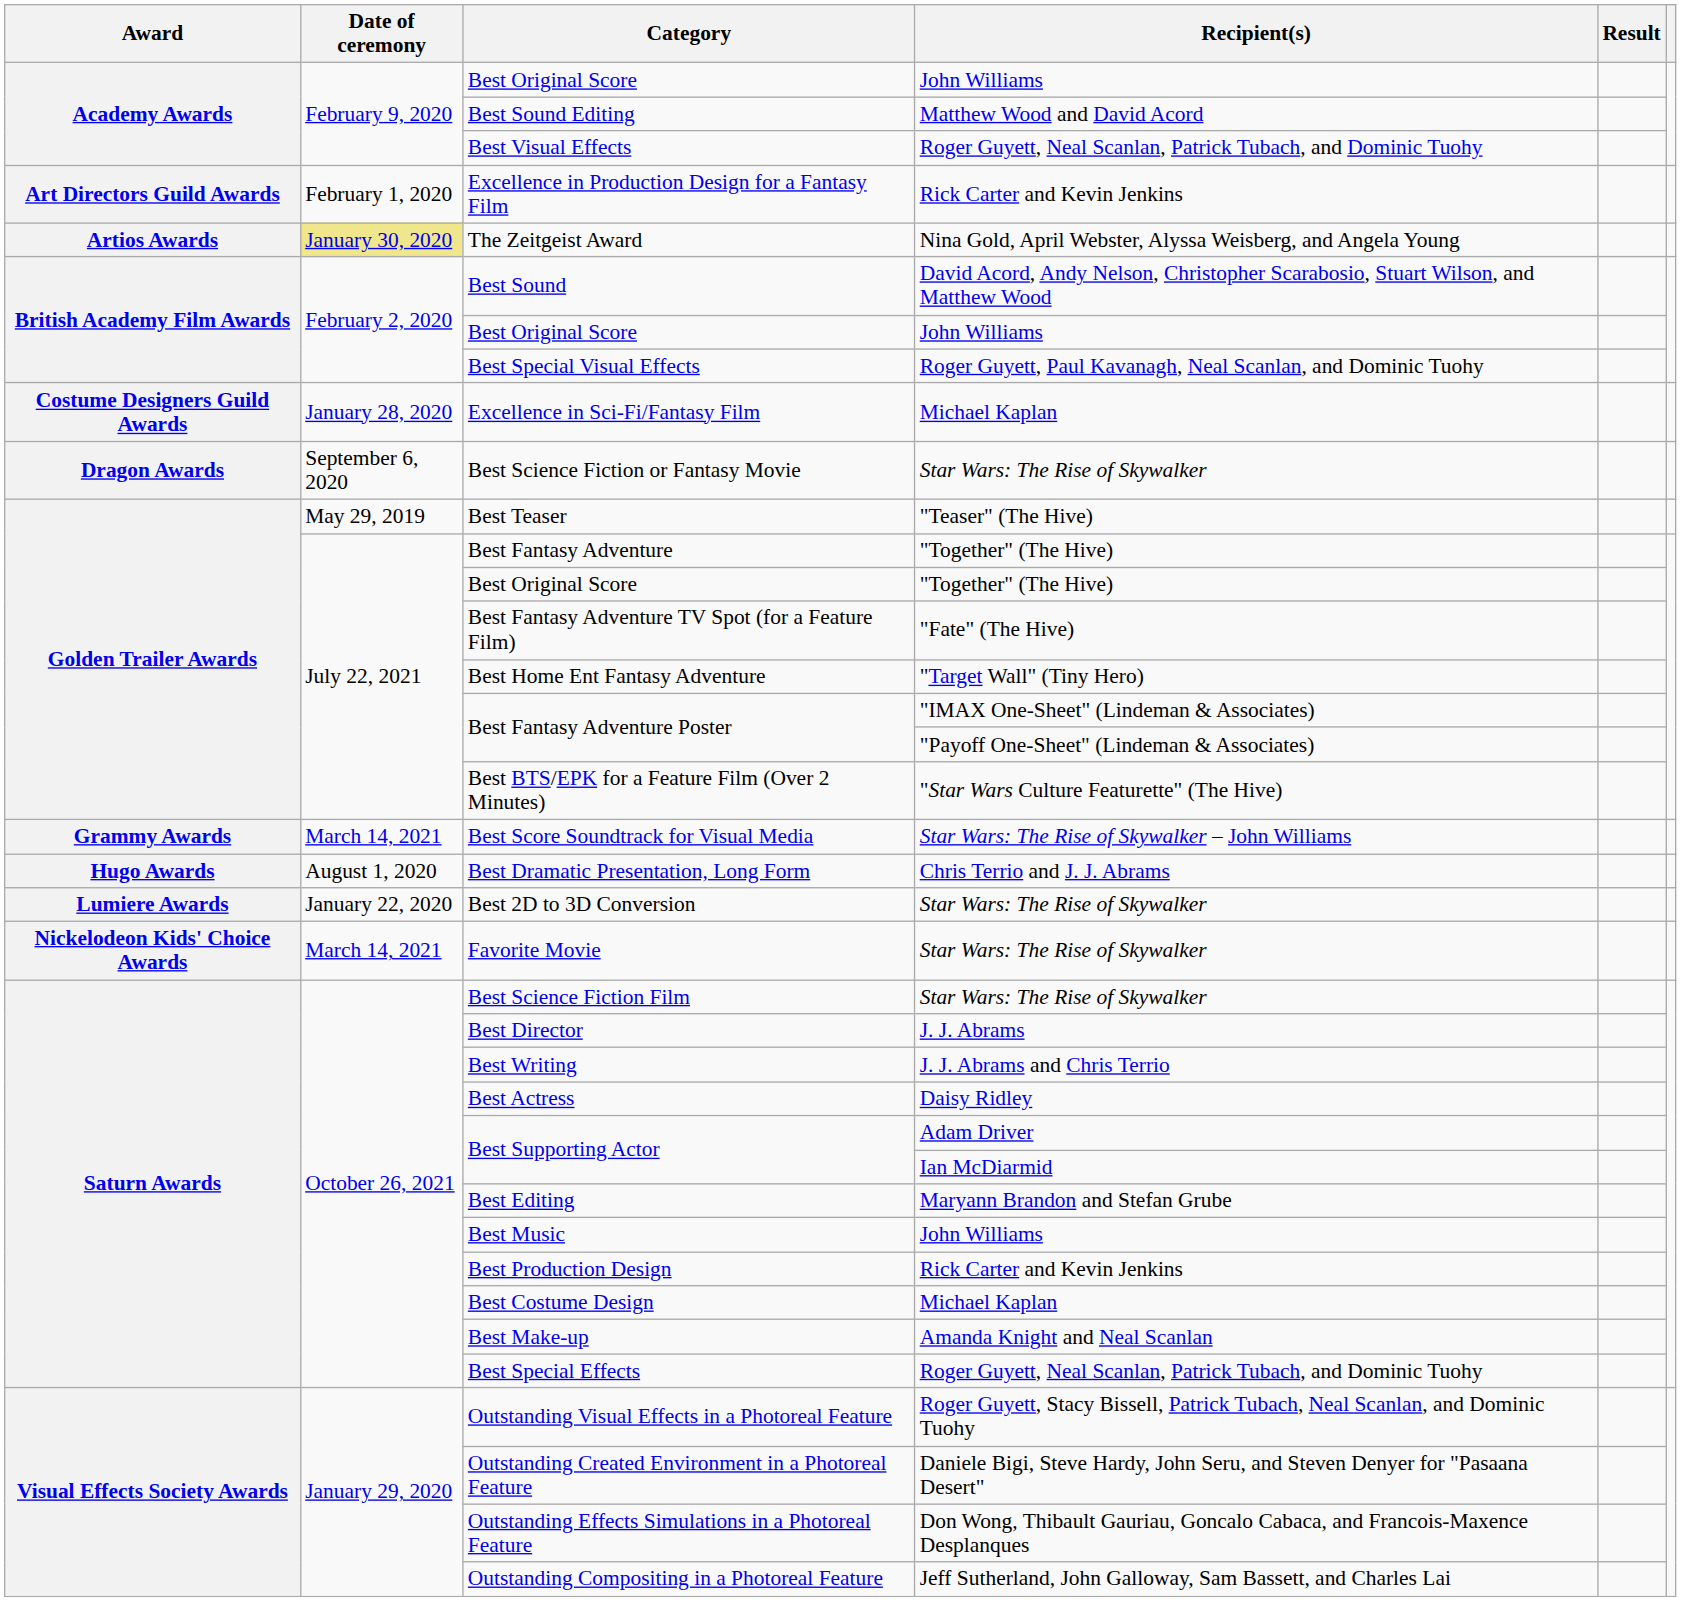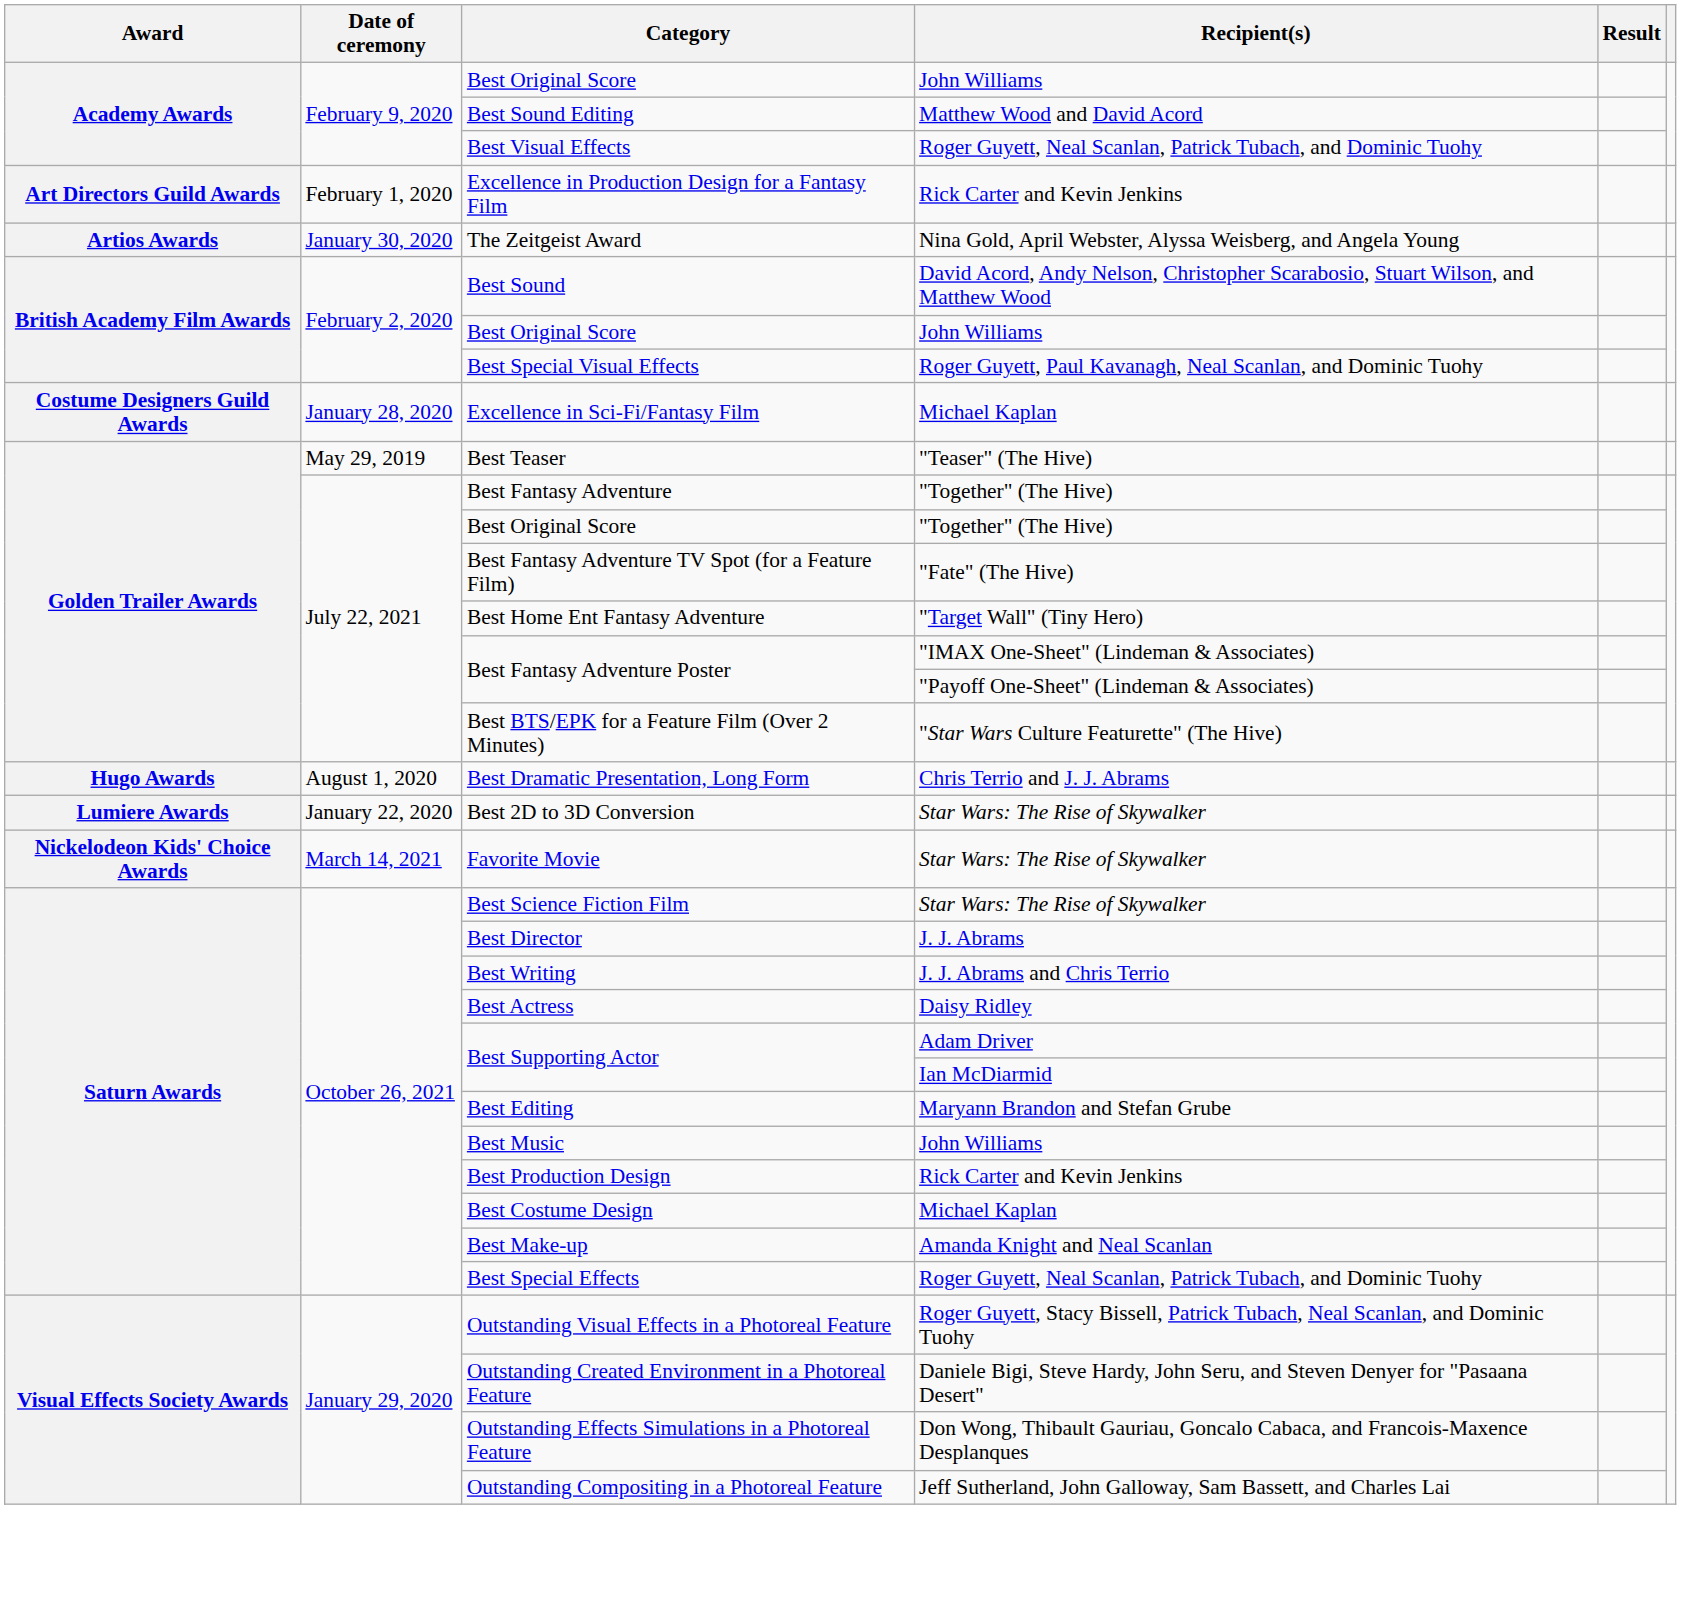 <table class="wikitable plainrowheaders sortable">
 <tr>
 <th scope="col">Award</th>
 <th scope="col">Date of ceremony</th>
 <th scope="col">Category</th>
 <th scope="col">Recipient(s)</th>
 <th scope="col">Result</th>
 <th scope="col" class="unsortable"></th>
 </tr>
 <tr>
 <th scope="row" rowspan="3"><a href='#'>Academy Awards</a></th>
 <td rowspan="3" scope="row"><a href='#'>February 9, 2020</a></td>
 <td><a href='#'>Best Original Score</a></td>
 <td data-sort-value="Williams"><a href='#'>John Williams</a></td>
 <td></td>
 <td scope="row" rowspan="3" style="text-align:center;"></td>
 </tr>
 <tr>
 <td><a href='#'>Best Sound Editing</a></td>
 <td data-sort-value="Wood"><a href='#'>Matthew Wood</a> and <a href='#'>David Acord</a></td>
 <td></td>
 </tr>
 <tr>
 <td><a href='#'>Best Visual Effects</a></td>
 <td data-sort-value="Guyett"><a href='#'>Roger Guyett</a>, <a href='#'>Neal Scanlan</a>, <a href='#'>Patrick Tubach</a>, and <a href='#'>Dominic Tuohy</a></td>
 <td></td>
 </tr>
 <tr>
 <th scope="row"><a href='#'>Art Directors Guild Awards</a></th>
 <td>February 1, 2020</td>
 <td><a href='#'>Excellence in Production Design for a Fantasy Film</a></td>
 <td data-sort-value="Carter"><a href='#'>Rick Carter</a> and Kevin Jenkins</td>
 <td></td>
 <td style="text-align:center;"></td>
 </tr>
 <tr>
 <th scope="row"><a href='#'>Artios Awards</a></th>
-<td style="background: khaki;"><a href='#'>January 30, 2020</a></td>
+<td><a href='#'>January 30, 2020</a></td>
 <td data-sort-value="Zeitgeist Award">The Zeitgeist Award</td>
 <td data-sort-value="Gold">Nina Gold, April Webster, Alyssa Weisberg, and Angela Young</td>
 <td></td>
 <td style="text-align:center;"></td>
 </tr>
 <tr>
 <th scope="row" rowspan="3"><a href='#'>British Academy Film Awards</a></th>
 <td scope="row" rowspan="3"><a href='#'>February 2, 2020</a></td>
 <td><a href='#'>Best Sound</a></td>
 <td data-sort-value="Acord"><a href='#'>David Acord</a>, <a href='#'>Andy Nelson</a>, <a href='#'>Christopher Scarabosio</a>, <a href='#'>Stuart Wilson</a>, and <a href='#'>Matthew Wood</a></td>
 <td></td>
 <td scope="row" rowspan="3" style="text-align:center;"></td>
 </tr>
 <tr>
 <td><a href='#'>Best Original Score</a></td>
 <td data-sort-value="Williams"><a href='#'>John Williams</a></td>
 <td></td>
 </tr>
 <tr>
 <td><a href='#'>Best Special Visual Effects</a></td>
 <td data-sort-value="Guyett"><a href='#'>Roger Guyett</a>, <a href='#'>Paul Kavanagh</a>, <a href='#'>Neal Scanlan</a>, and Dominic Tuohy</td>
 <td></td>
 </tr>
 <tr>
 <th scope="row"><a href='#'>Costume Designers Guild Awards</a></th>
 <td><a href='#'>January 28, 2020</a></td>
 <td><a href='#'>Excellence in Sci-Fi/Fantasy Film</a></td>
 <td data-sort-value="Kaplan"><a href='#'>Michael Kaplan</a></td>
 <td></td>
 <td scope="row" style="text-align:center;"></td>
-</tr>
-<tr>
-<th scope="row"><a href='#'>Dragon Awards</a></th>
-<td>September 6, 2020</td>
-<td>Best Science Fiction or Fantasy Movie</td>
-<td><em>Star Wars: The Rise of Skywalker</em></td>
-<td></td>
-<td style="text-align:center;"></td>
 </tr>
 <tr>
 <th scope="row" rowspan="8"><a href='#'>Golden Trailer Awards</a></th>
 <td>May 29, 2019</td>
 <td>Best Teaser</td>
 <td data-sort-value="Teaser">"Teaser" (The Hive)</td>
 <td></td>
 <td style="text-align:center;"><br></td>
 </tr>
 <tr>
 <td rowspan="7" scope="row">July 22, 2021</td>
 <td>Best Fantasy Adventure</td>
 <td data-sort-value="Together">"Together" (The Hive)</td>
 <td></td>
 <td scope="row" rowspan="7" style="text-align:center;"></td>
 </tr>
 <tr>
 <td>Best Original Score</td>
 <td data-sort-value="Together">"Together" (The Hive)</td>
 <td></td>
 </tr>
 <tr>
 <td>Best Fantasy Adventure TV Spot (for a Feature Film)</td>
 <td data-sort-value="Fate">"Fate" (The Hive)</td>
 <td></td>
 </tr>
 <tr>
 <td>Best Home Ent Fantasy Adventure</td>
 <td data-sort-value="Target Wall">"<a href='#'>Target</a> Wall" (Tiny Hero)</td>
 <td></td>
 </tr>
 <tr>
 <td rowspan="2">Best Fantasy Adventure Poster</td>
 <td data-sort-value="IMAX One-Sheet">"IMAX One-Sheet" (Lindeman & Associates)</td>
 <td></td>
 </tr>
 <tr>
 <td data-sort-value="Payoff One-Sheet">"Payoff One-Sheet" (Lindeman & Associates)</td>
 <td></td>
 </tr>
 <tr>
 <td>Best <a href='#'>BTS</a>/<a href='#'>EPK</a> for a Feature Film (Over 2 Minutes)</td>
 <td data-sort-value="Star Wars Culture Featurette">"<em>Star Wars</em> Culture Featurette" (The Hive)</td>
 <td></td>
-</tr>
-<tr>
-<th scope="row"><a href='#'>Grammy Awards</a></th>
-<td><a href='#'>March 14, 2021</a></td>
-<td><a href='#'>Best Score Soundtrack for Visual Media</a></td>
-<td><em><a href='#'>Star Wars: The Rise of Skywalker</a></em> – <a href='#'>John Williams</a></td>
-<td></td>
-<td style="text-align:center;"></td>
 </tr>
 <tr>
 <th scope="row"><a href='#'>Hugo Awards</a></th>
 <td>August 1, 2020</td>
 <td><a href='#'>Best Dramatic Presentation, Long Form</a></td>
 <td data-sort-value="Terrio"><a href='#'>Chris Terrio</a> and <a href='#'>J. J. Abrams</a></td>
 <td></td>
 <td style="text-align:center;"></td>
 </tr>
 <tr>
 <th scope="row"><a href='#'>Lumiere Awards</a></th>
 <td>January 22, 2020</td>
 <td>Best 2D to 3D Conversion</td>
 <td><em>Star Wars: The Rise of Skywalker</em></td>
 <td></td>
 <td style="text-align:center;"></td>
 </tr>
 <tr>
 <th scope="row" rowspan="1"><a href='#'>Nickelodeon Kids' Choice Awards</a></th>
 <td><a href='#'>March 14, 2021</a></td>
 <td><a href='#'>Favorite Movie</a></td>
 <td><em>Star Wars: The Rise of Skywalker</em></td>
 <td></td>
 <td style="text-align:center;"></td>
 </tr>
 <tr>
 <th scope="row" rowspan="12"><a href='#'>Saturn Awards</a></th>
 <td rowspan="12" scope="row"><a href='#'>October 26, 2021</a></td>
 <td><a href='#'>Best Science Fiction Film</a></td>
 <td><em>Star Wars: The Rise of Skywalker</em></td>
 <td></td>
 <td scope="row" rowspan="12" style="text-align:center;"><br></td>
 </tr>
 <tr>
 <td><a href='#'>Best Director</a></td>
 <td data-sort-value="Abrams"><a href='#'>J. J. Abrams</a></td>
 <td></td>
 </tr>
 <tr>
 <td><a href='#'>Best Writing</a></td>
 <td data-sort-value="Abrams"><a href='#'>J. J. Abrams</a> and <a href='#'>Chris Terrio</a></td>
 <td></td>
 </tr>
 <tr>
 <td><a href='#'>Best Actress</a></td>
 <td data-sort-value="Ridley"><a href='#'>Daisy Ridley</a></td>
 <td></td>
 </tr>
 <tr>
 <td rowspan="2"><a href='#'>Best Supporting Actor</a></td>
 <td data-sort-value="Driver"><a href='#'>Adam Driver</a></td>
 <td></td>
 </tr>
 <tr>
 <td data-sort-value="McDiarmid"><a href='#'>Ian McDiarmid</a></td>
 <td></td>
 </tr>
 <tr>
 <td><a href='#'>Best Editing</a></td>
 <td data-sort-value="Brandon"><a href='#'>Maryann Brandon</a> and Stefan Grube</td>
 <td></td>
 </tr>
 <tr>
 <td><a href='#'>Best Music</a></td>
 <td data-sort-value="Williams"><a href='#'>John Williams</a></td>
 <td></td>
 </tr>
 <tr>
 <td><a href='#'>Best Production Design</a></td>
 <td data-sort-value="Carter"><a href='#'>Rick Carter</a> and Kevin Jenkins</td>
 <td></td>
 </tr>
 <tr>
 <td><a href='#'>Best Costume Design</a></td>
 <td data-sort-value="Kaplan"><a href='#'>Michael Kaplan</a></td>
 <td></td>
 </tr>
 <tr>
 <td><a href='#'>Best Make-up</a></td>
 <td data-sort-value="Knight"><a href='#'>Amanda Knight</a> and <a href='#'>Neal Scanlan</a></td>
 <td></td>
 </tr>
 <tr>
 <td><a href='#'>Best Special Effects</a></td>
 <td data-sort-value="Guyett"><a href='#'>Roger Guyett</a>, <a href='#'>Neal Scanlan</a>, <a href='#'>Patrick Tubach</a>, and Dominic Tuohy</td>
 <td></td>
 </tr>
 <tr>
 <th scope="row" rowspan="4"><a href='#'>Visual Effects Society Awards</a></th>
 <td scope="row" rowspan="4"><a href='#'>January 29, 2020</a></td>
 <td><a href='#'>Outstanding Visual Effects in a Photoreal Feature</a></td>
 <td data-sort-value="Guyett"><a href='#'>Roger Guyett</a>, Stacy Bissell, <a href='#'>Patrick Tubach</a>, <a href='#'>Neal Scanlan</a>, and Dominic Tuohy</td>
 <td></td>
 <td scope="row" rowspan="4" style="text-align:center;"></td>
 </tr>
 <tr>
 <td><a href='#'>Outstanding Created Environment in a Photoreal Feature</a></td>
 <td data-sort-value="Bigi">Daniele Bigi, Steve Hardy, John Seru, and Steven Denyer for "Pasaana Desert"</td>
 <td></td>
 </tr>
 <tr>
 <td><a href='#'>Outstanding Effects Simulations in a Photoreal Feature</a></td>
 <td data-sort-value="Wong">Don Wong, Thibault Gauriau, Goncalo Cabaca, and Francois-Maxence Desplanques</td>
 <td></td>
 </tr>
 <tr>
 <td><a href='#'>Outstanding Compositing in a Photoreal Feature</a></td>
 <td data-sort-value="Sutherland">Jeff Sutherland, John Galloway, Sam Bassett, and Charles Lai</td>
 <td></td>
 </tr>
 </table>
